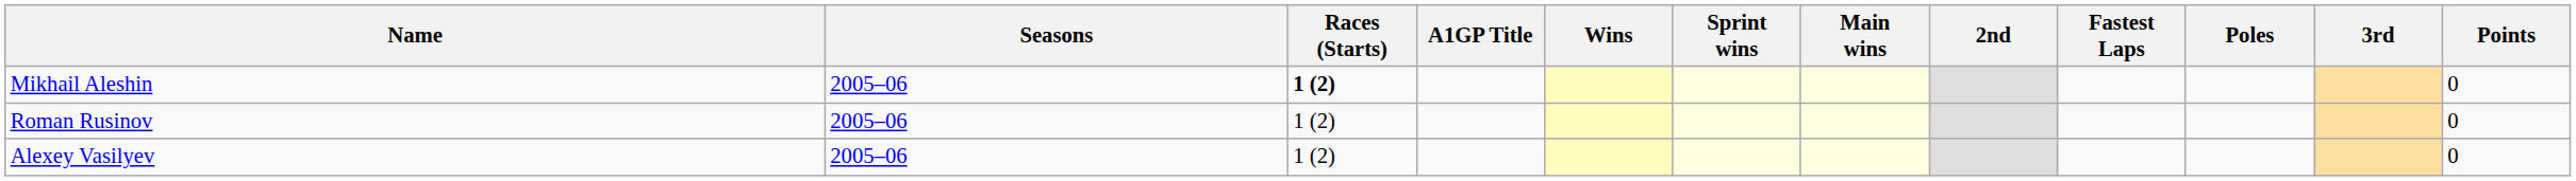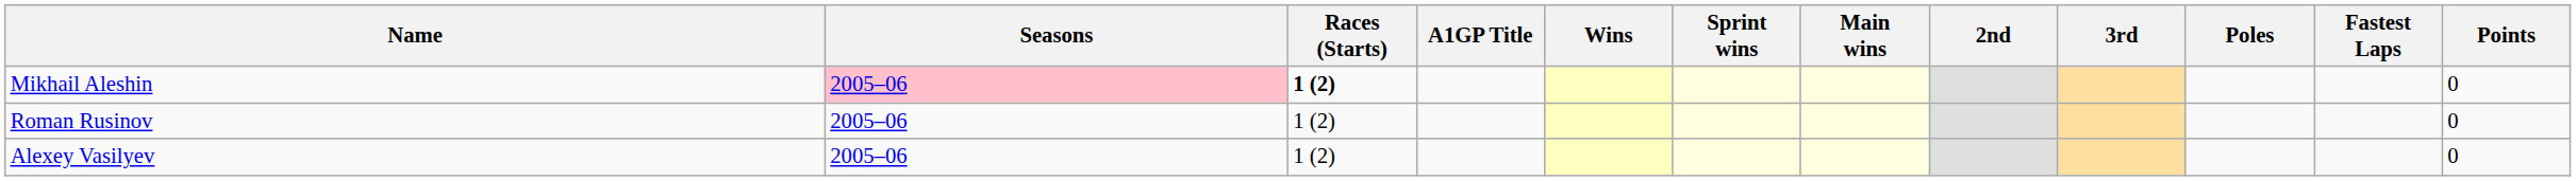 <table class="wikitable sortable" style="font-size: 85%" width="80%">
 <tr>
 <th>Name</th>
 <th>Seasons</th>
 <th width="5%">Races<br>(Starts)</th>
 <th width="5%">A1GP Title</th>
 <th width="5%">Wins</th>
 <th width="5%">Sprint<br>wins</th>
 <th width="5%">Main<br>wins</th>
 <th width="5%">2nd</th>
+<th width="5%">3rd</th>
+<th width="5%">Poles</th>
 <th width="5%">Fastest<br>Laps</th>
-<th width="5%">Poles</th>
-<th width="5%">3rd</th>
 <th width="5%">Points</th>
 </tr>
 <tr>
 <td><a href='#'>Mikhail Aleshin</a></td>
-<td><a href='#'>2005–06</a></td>
+<td style="background: pink;"><a href='#'>2005–06</a></td>
 <td><strong>1 (2)</strong></td>
 <td></td>
 <td style="background:#FFFFBF;"></td>
 <td style="background:#FFFFDF;"></td>
 <td style="background:#FFFFDF;"></td>
 <td style="background:#DFDFDF;"></td>
+<td style="background:#FFDF9F;"></td>
 <td></td>
 <td></td>
-<td style="background:#FFDF9F;"></td>
 <td>0</td>
 </tr>
 <tr>
 <td><a href='#'>Roman Rusinov</a></td>
 <td><a href='#'>2005–06</a></td>
 <td>1 (2)</td>
 <td></td>
 <td style="background:#FFFFBF;"></td>
 <td style="background:#FFFFDF;"></td>
 <td style="background:#FFFFDF;"></td>
 <td style="background:#DFDFDF;"></td>
+<td style="background:#FFDF9F;"></td>
 <td></td>
 <td></td>
-<td style="background:#FFDF9F;"></td>
 <td>0</td>
 </tr>
 <tr>
 <td><a href='#'>Alexey Vasilyev</a></td>
 <td><a href='#'>2005–06</a></td>
 <td>1 (2)</td>
 <td></td>
 <td style="background:#FFFFBF;"></td>
 <td style="background:#FFFFDF;"></td>
 <td style="background:#FFFFDF;"></td>
 <td style="background:#DFDFDF;"></td>
+<td style="background:#FFDF9F;"></td>
 <td></td>
 <td></td>
-<td style="background:#FFDF9F;"></td>
 <td>0</td>
 </tr>
 </table>
